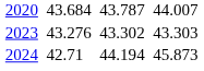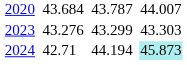 <table>
 <tr>
 <td><a href='#'>2020</a></td>
 <td></td>
 <td>43.684</td>
 <td></td>
 <td>43.787</td>
 <td></td>
 <td>44.007</td>
 </tr>
 <tr>
 <td><a href='#'>2023</a></td>
 <td></td>
 <td>43.276</td>
 <td></td>
-<td>43.302</td>
+<td>43.299</td>
 <td></td>
 <td>43.303</td>
 </tr>
 <tr>
 <td><a href='#'>2024</a></td>
 <td></td>
 <td>42.71</td>
 <td></td>
 <td>44.194</td>
 <td></td>
-<td>45.873</td>
+<td style="background: paleturquoise;">45.873</td>
 </tr>
 </table>
